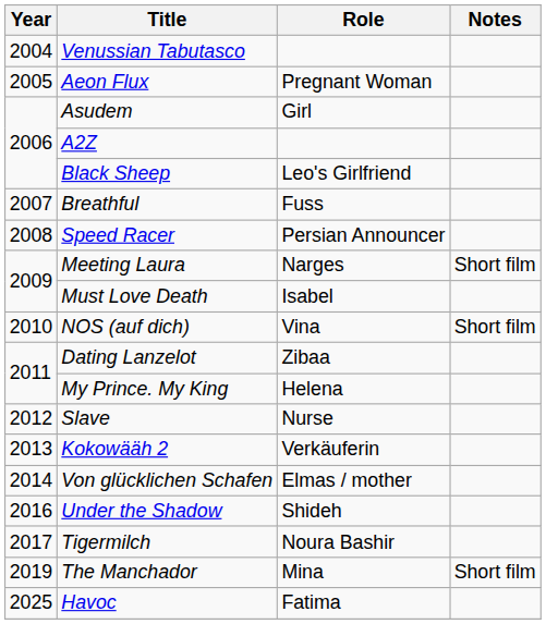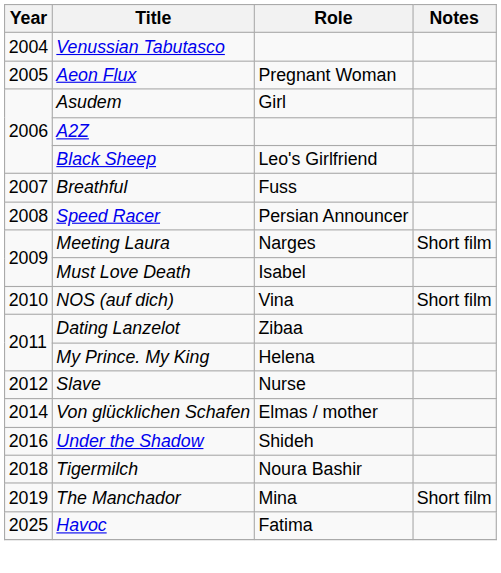 <table class="wikitable sortable">
 <tr>
 <th scope="col">Year</th>
 <th scope="col">Title</th>
 <th scope="col">Role</th>
 <th scope="col" class="unsortable">Notes</th>
 </tr>
 <tr>
 <td rowspan="1">2004</td>
 <td><em><a href='#'>Venussian Tabutasco</a></em></td>
 <td></td>
 <td></td>
 </tr>
 <tr>
 <td rowspan="1">2005</td>
 <td><em><a href='#'>Aeon Flux</a></em></td>
 <td>Pregnant Woman</td>
 <td></td>
 </tr>
 <tr>
 <td rowspan="3">2006</td>
 <td><em>Asudem</em></td>
 <td>Girl</td>
 <td></td>
 </tr>
 <tr>
 <td><em><a href='#'>A2Z</a></em></td>
 <td></td>
 <td></td>
 </tr>
 <tr>
 <td><em><a href='#'>Black Sheep</a></em></td>
 <td>Leo's Girlfriend</td>
 <td></td>
 </tr>
 <tr>
 <td rowspan="1">2007</td>
 <td><em>Breathful</em></td>
 <td>Fuss</td>
 <td></td>
 </tr>
 <tr>
 <td rowspan="1">2008</td>
 <td><em><a href='#'>Speed Racer</a></em></td>
 <td>Persian Announcer</td>
 <td></td>
 </tr>
 <tr>
 <td rowspan="2">2009</td>
 <td><em>Meeting Laura</em></td>
 <td>Narges</td>
 <td>Short film</td>
 </tr>
 <tr>
 <td><em>Must Love Death</em></td>
 <td>Isabel</td>
 <td></td>
 </tr>
 <tr>
 <td rowspan="1">2010</td>
 <td><em>NOS (auf dich)</em></td>
 <td>Vina</td>
 <td>Short film</td>
 </tr>
 <tr>
 <td rowspan="2">2011</td>
 <td><em>Dating Lanzelot</em></td>
 <td>Zibaa</td>
 <td></td>
 </tr>
 <tr>
 <td><em>My Prince. My King</em></td>
 <td>Helena</td>
 <td></td>
 </tr>
 <tr>
 <td rowspan="1">2012</td>
 <td><em>Slave</em></td>
 <td>Nurse</td>
 <td></td>
 </tr>
 <tr>
-<td rowspan="1">2013</td>
-<td><em><a href='#'>Kokowääh 2</a></em></td>
-<td>Verkäuferin</td>
-<td></td>
-</tr>
-<tr>
 <td rowspan="1">2014</td>
 <td><em>Von glücklichen Schafen</em></td>
 <td>Elmas / mother</td>
 <td></td>
 </tr>
 <tr>
 <td rowspan="1">2016</td>
 <td><em><a href='#'>Under the Shadow</a></em></td>
 <td>Shideh</td>
 <td></td>
 </tr>
 <tr>
-<td rowspan="1">2017</td>
+<td rowspan="1">2018</td>
 <td><em>Tigermilch</em></td>
 <td>Noura Bashir</td>
 <td></td>
 </tr>
 <tr>
 <td rowspan="1">2019</td>
 <td><em>The Manchador</em></td>
 <td>Mina</td>
 <td>Short film</td>
 </tr>
 <tr>
 <td>2025</td>
 <td><em><a href='#'>Havoc</a></em></td>
 <td>Fatima</td>
 <td></td>
 </tr>
 <tr>
 </tr>
 </table>
